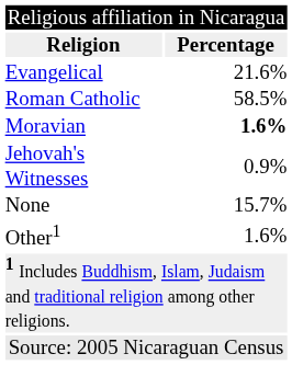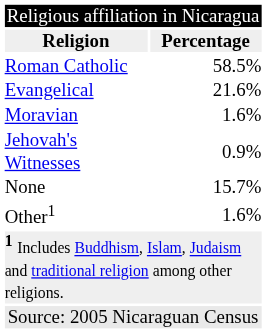 <table class="toc" cellpadding=0 cellspacing=2 width=200px style="float:right; margin: 0.5em 0.5em 0.5em 1em; padding: 0.5e text-align:left;clear:all; margin-left:3px; font-size:90%">
 <tr>
 <td colspan=2 style="background:#black; color:white;" align=center bgcolor="black">Religious affiliation in Nicaragua</td>
 </tr>
 <tr>
 <th style="background:#efefef;" align=center>Religion</th>
 <th style="background:#efefef;" align=center>Percentage</th>
 </tr>
 <tr>
+<td><a href='#'>Roman Catholic</a></td>
+<td align=right>58.5%</td>
+</tr>
+<tr>
 <td><a href='#'>Evangelical</a></td>
 <td align=right>21.6%</td>
 </tr>
 <tr>
-<td><a href='#'>Roman Catholic</a></td>
-<td align=right>58.5%</td>
-</tr>
-<tr>
 <td><a href='#'>Moravian</a></td>
-<td align=right><strong>1.6%</strong></td>
+<td align=right>1.6%</td>
 </tr>
 <tr>
 <td><a href='#'>Jehovah's Witnesses</a></td>
 <td align=right>0.9%</td>
 </tr>
 <tr>
 <td>None</td>
 <td align=right>15.7%</td>
 </tr>
 <tr>
 <td>Other<sup>1</sup></td>
 <td align=right>1.6%</td>
 </tr>
 <tr>
 <td colspan=2 style="background:#efefef;" align=left><sup><strong>1</strong></sup> <small>Includes <a href='#'>Buddhism</a>, <a href='#'>Islam</a>, <a href='#'>Judaism</a> and <a href='#'>traditional religion</a> among other religions.</small></td>
 </tr>
 <tr>
 <td colspan=2 style="background:#e9e9e9;" align=center>Source: 2005 Nicaraguan Census</td>
 </tr>
 <tr>
 </tr>
 </table>
